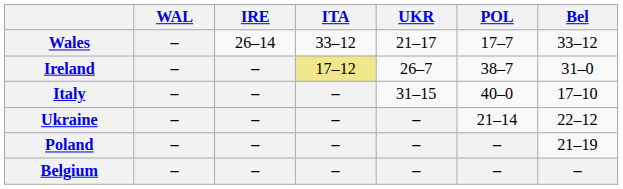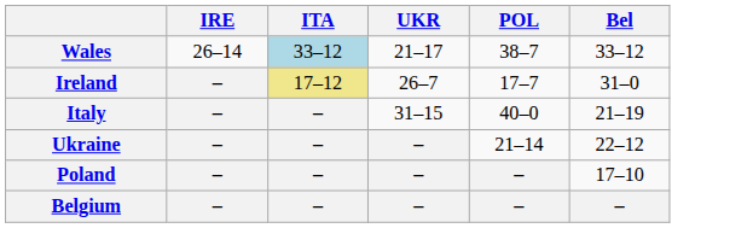 <table class="wikitable" border="1" style="text-align:center">
 <tr>
 <th width="125"> </th>
-<th width="75"><a href='#'>WAL</a></th>
 <th width="75"><a href='#'>IRE</a></th>
 <th width="75"><a href='#'>ITA</a></th>
 <th width="75"><a href='#'>UKR</a></th>
 <th width="75"><a href='#'>POL</a></th>
 <th width="75"><a href='#'>Bel</a></th>
 </tr>
 <tr>
 <th><a href='#'>Wales</a></th>
-<th>–</th>
 <td>26–14</td>
-<td>33–12</td>
+<td style="background: lightblue;">33–12</td>
 <td>21–17</td>
-<td>17–7</td>
+<td>38–7</td>
 <td>33–12</td>
 </tr>
 <tr>
 <th><a href='#'>Ireland</a></th>
 <th>–</th>
-<th>–</th>
 <td style="background: khaki;">17–12</td>
 <td>26–7</td>
-<td>38–7</td>
+<td>17–7</td>
 <td>31–0</td>
 </tr>
 <tr>
 <th><a href='#'>Italy</a></th>
 <th>–</th>
 <th>–</th>
-<th>–</th>
 <td>31–15</td>
 <td>40–0</td>
-<td>17–10</td>
+<td>21–19</td>
 </tr>
 <tr>
 <th><a href='#'>Ukraine</a></th>
-<th>–</th>
 <th>–</th>
 <th>–</th>
 <th>–</th>
 <td>21–14</td>
 <td>22–12</td>
 </tr>
 <tr>
 <th><a href='#'>Poland</a></th>
 <th>–</th>
 <th>–</th>
 <th>–</th>
 <th>–</th>
-<th>–</th>
-<td>21–19</td>
+<td>17–10</td>
 </tr>
 <tr>
 <th><a href='#'>Belgium</a></th>
 <th>–</th>
 <th>–</th>
 <th>–</th>
 <th>–</th>
 <th>–</th>
-<th>–</th>
 </tr>
 </table>
